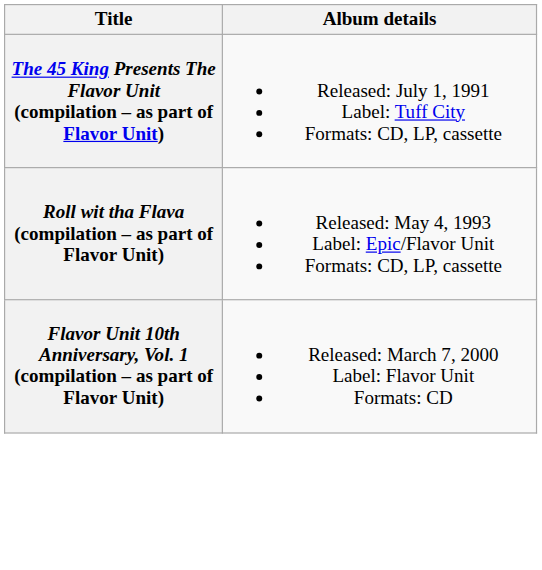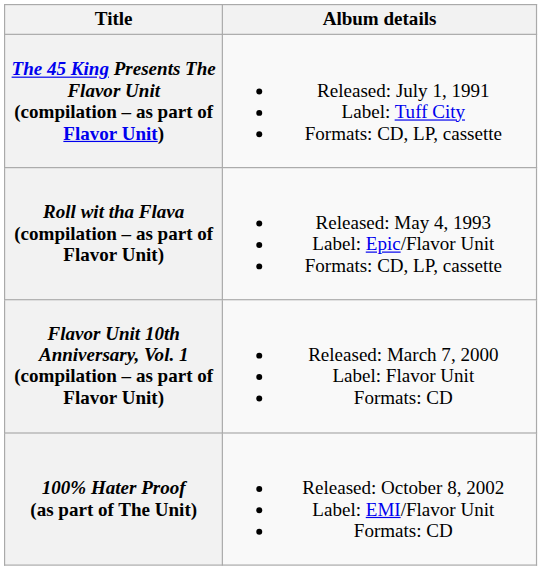 <table class="wikitable plainrowheaders" style="text-align:center;">
 <tr>
 <th scope="col" style="width:11em;">Title</th>
 <th scope="col" style="width:16em;">Album details</th>
 </tr>
 <tr>
 <th scope="row"><em><a href='#'>The 45 King</a> Presents The Flavor Unit</em><br><span>(compilation – as part of <a href='#'>Flavor Unit</a>)</span></th>
 <td><br><ul><li>Released: July 1, 1991</li><li>Label: <a href='#'>Tuff City</a></li><li>Formats: CD, LP, cassette</li></ul></td>
 </tr>
 <tr>
 <th scope="row"><em>Roll wit tha Flava</em><br><span>(compilation – as part of Flavor Unit)</span></th>
 <td><br><ul><li>Released: May 4, 1993</li><li>Label: <a href='#'>Epic</a>/Flavor Unit</li><li>Formats: CD, LP, cassette</li></ul></td>
 </tr>
 <tr>
 <th scope="row"><em>Flavor Unit 10th Anniversary, Vol. 1</em><br><span>(compilation – as part of Flavor Unit)</span></th>
 <td><br><ul><li>Released: March 7, 2000</li><li>Label: Flavor Unit</li><li>Formats: CD</li></ul></td>
 </tr>
+<tr>
+<th scope="row"><em>100% Hater Proof</em><br><span>(as part of The Unit)</span></th>
+<td><br><ul><li>Released: October 8, 2002</li><li>Label: <a href='#'>EMI</a>/Flavor Unit</li><li>Formats: CD</li></ul></td>
+</tr>
 </table>
